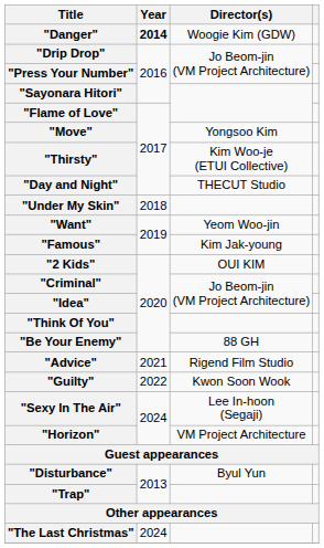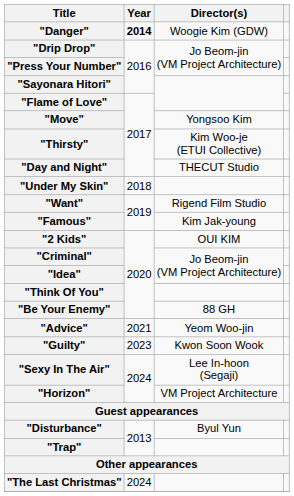 <table class="wikitable plainrowheaders" style="text-align:center;">
 <tr>
 <th scope="col">Title</th>
 <th scope="col">Year</th>
 <th scope="col">Director(s)</th>
 <th scope="col"></th>
 </tr>
 <tr>
 <th scope="row">"Danger"</th>
 <td><strong>2014</strong></td>
 <td>Woogie Kim (GDW)</td>
 <td></td>
 </tr>
 <tr>
 <th scope="row">"Drip Drop"</th>
 <td rowspan="3">2016</td>
 <td rowspan="2">Jo Beom-jin<br>(VM Project Architecture)</td>
 <td></td>
 </tr>
 <tr>
 <th scope="row">"Press Your Number"</th>
 <td></td>
 </tr>
 <tr>
 <th scope="row">"Sayonara Hitori"</th>
 <td rowspan=2></td>
 <td></td>
 </tr>
 <tr>
 <th scope="row">"Flame of Love"</th>
 <td rowspan="4">2017</td>
 <td></td>
 </tr>
 <tr>
 <th scope="row">"Move"</th>
 <td>Yongsoo Kim</td>
 <td></td>
 </tr>
 <tr>
 <th scope="row">"Thirsty"</th>
 <td>Kim Woo-je<br>(ETUI Collective)</td>
 <td></td>
 </tr>
 <tr>
 <th scope="row">"Day and Night"</th>
 <td>THECUT Studio</td>
 <td></td>
 </tr>
 <tr>
 <th scope="row">"Under My Skin"</th>
 <td>2018</td>
 <td></td>
 <td></td>
 </tr>
 <tr>
 <th scope="row">"Want"</th>
 <td rowspan="2">2019</td>
-<td>Yeom Woo-jin</td>
+<td>Rigend Film Studio</td>
 <td></td>
 </tr>
 <tr>
 <th scope="row">"Famous"</th>
 <td>Kim Jak-young</td>
 <td></td>
 </tr>
 <tr>
 <th scope="row">"2 Kids"</th>
 <td rowspan="5">2020</td>
 <td>OUI KIM</td>
 <td></td>
 </tr>
 <tr>
 <th scope="row">"Criminal"</th>
 <td rowspan="2">Jo Beom-jin<br>(VM Project Architecture)</td>
 <td></td>
 </tr>
 <tr>
 <th scope="row">"Idea"</th>
 <td></td>
 </tr>
 <tr>
 <th scope="row">"Think Of You"</th>
 <td></td>
 <td></td>
 </tr>
 <tr>
 <th scope="row">"Be Your Enemy"</th>
 <td>88 GH</td>
 <td></td>
 </tr>
 <tr>
 <th scope="row">"Advice"</th>
 <td>2021</td>
-<td>Rigend Film Studio</td>
+<td>Yeom Woo-jin</td>
 <td></td>
 </tr>
 <tr>
 <th scope="row">"Guilty"</th>
-<td>2022</td>
+<td>2023</td>
 <td>Kwon Soon Wook</td>
 <td></td>
 </tr>
 <tr>
 <th scope="row">"Sexy In The Air"</th>
 <td rowspan="2">2024</td>
 <td>Lee In-hoon<br>(Segaji)</td>
 <td></td>
 </tr>
 <tr>
 <th scope="row">"Horizon"</th>
 <td>VM Project Architecture</td>
 <td></td>
 </tr>
 <tr>
 <th colspan="4">Guest appearances</th>
 </tr>
 <tr>
 <th scope="row">"Disturbance" <br></th>
 <td rowspan="2">2013</td>
 <td>Byul Yun</td>
 <td></td>
 </tr>
 <tr>
 <th scope="row">"Trap" <br></th>
 <td></td>
 <td></td>
 </tr>
 <tr>
 <th colspan="4">Other appearances</th>
 </tr>
 <tr>
 <th scope="row">"The Last Christmas"</th>
 <td>2024</td>
 <td></td>
 <td></td>
 </tr>
 <tr>
 </tr>
 </table>
